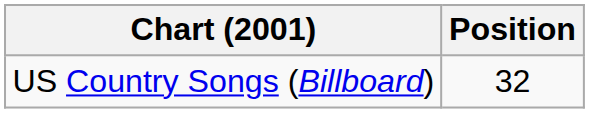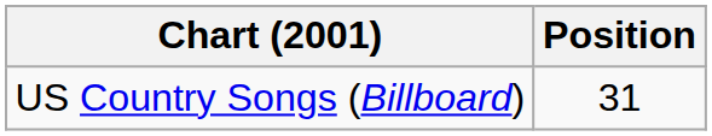 <table class="wikitable sortable">
 <tr>
 <th scope="col">Chart (2001)</th>
 <th scope="col">Position</th>
 </tr>
 <tr>
 <td>US <a href='#'>Country Songs</a> (<em><a href='#'>Billboard</a></em>)</td>
-<td align="center">32</td>
+<td align="center">31</td>
 </tr>
 </table>
